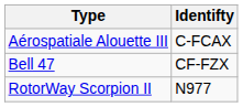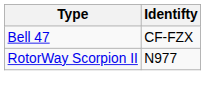 <table class="wikitable">
 <tr>
 <th>Type</th>
 <th>Identifty</th>
-</tr>
-<tr>
-<td><a href='#'>Aérospatiale Alouette III</a></td>
-<td>C-FCAX</td>
 </tr>
 <tr>
 <td><a href='#'>Bell 47</a></td>
 <td>CF-FZX</td>
 </tr>
 <tr>
 <td><a href='#'>RotorWay Scorpion II</a></td>
 <td>N977</td>
 </tr>
 </table>
